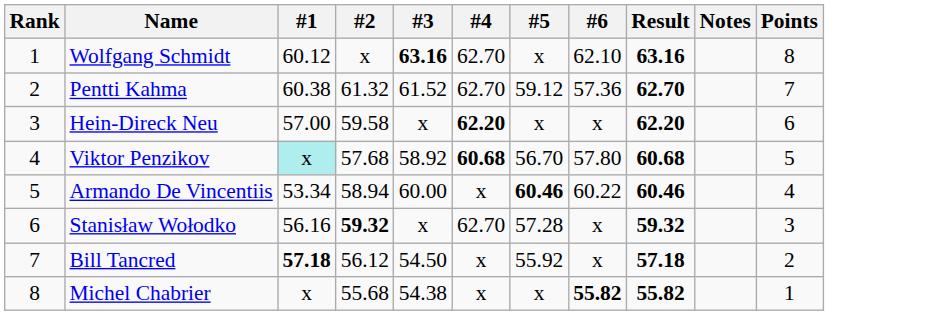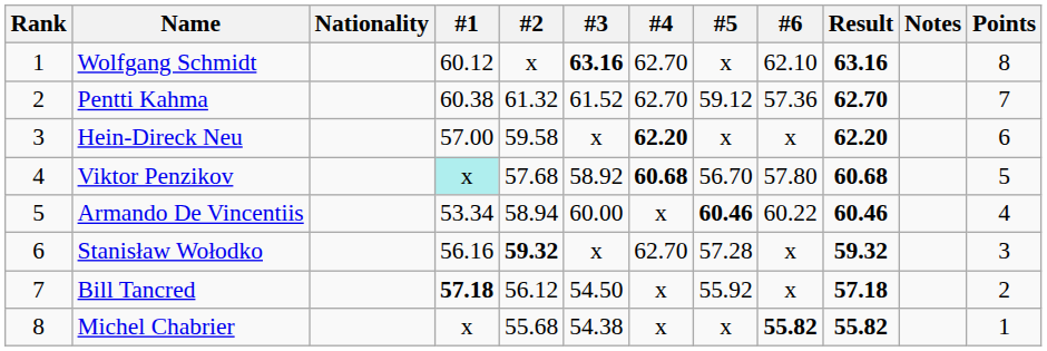 <table class="wikitable sortable" style="text-align:center">
 <tr>
 <th>Rank</th>
 <th>Name</th>
+<th>Nationality</th>
 <th>#1</th>
 <th>#2</th>
 <th>#3</th>
 <th>#4</th>
 <th>#5</th>
 <th>#6</th>
 <th>Result</th>
 <th>Notes</th>
 <th>Points</th>
 </tr>
 <tr>
 <td>1</td>
 <td align=left><a href='#'>Wolfgang Schmidt</a></td>
+<td align=left></td>
 <td>60.12</td>
 <td>x</td>
 <td><strong>63.16</strong></td>
 <td>62.70</td>
 <td>x</td>
 <td>62.10</td>
 <td><strong>63.16</strong></td>
 <td></td>
 <td>8</td>
 </tr>
 <tr>
 <td>2</td>
 <td align=left><a href='#'>Pentti Kahma</a></td>
+<td align=left></td>
 <td>60.38</td>
 <td>61.32</td>
 <td>61.52</td>
 <td>62.70</td>
 <td>59.12</td>
 <td>57.36</td>
 <td><strong>62.70</strong></td>
 <td></td>
 <td>7</td>
 </tr>
 <tr>
 <td>3</td>
 <td align=left><a href='#'>Hein-Direck Neu</a></td>
+<td align=left></td>
 <td>57.00</td>
 <td>59.58</td>
 <td>x</td>
 <td><strong>62.20</strong></td>
 <td>x</td>
 <td>x</td>
 <td><strong>62.20</strong></td>
 <td></td>
 <td>6</td>
 </tr>
 <tr>
 <td>4</td>
 <td align=left><a href='#'>Viktor Penzikov</a></td>
+<td align=left></td>
 <td style="background: paleturquoise;">x</td>
 <td>57.68</td>
 <td>58.92</td>
 <td><strong>60.68</strong></td>
 <td>56.70</td>
 <td>57.80</td>
 <td><strong>60.68</strong></td>
 <td></td>
 <td>5</td>
 </tr>
 <tr>
 <td>5</td>
 <td align=left><a href='#'>Armando De Vincentiis</a></td>
+<td align=left></td>
 <td>53.34</td>
 <td>58.94</td>
 <td>60.00</td>
 <td>x</td>
 <td><strong>60.46</strong></td>
 <td>60.22</td>
 <td><strong>60.46</strong></td>
 <td></td>
 <td>4</td>
 </tr>
 <tr>
 <td>6</td>
 <td align=left><a href='#'>Stanisław Wołodko</a></td>
+<td align=left></td>
 <td>56.16</td>
 <td><strong>59.32</strong></td>
 <td>x</td>
 <td>62.70</td>
 <td>57.28</td>
 <td>x</td>
 <td><strong>59.32</strong></td>
 <td></td>
 <td>3</td>
 </tr>
 <tr>
 <td>7</td>
 <td align=left><a href='#'>Bill Tancred</a></td>
+<td align=left></td>
 <td><strong>57.18</strong></td>
 <td>56.12</td>
 <td>54.50</td>
 <td>x</td>
 <td>55.92</td>
 <td>x</td>
 <td><strong>57.18</strong></td>
 <td></td>
 <td>2</td>
 </tr>
 <tr>
 <td>8</td>
 <td align=left><a href='#'>Michel Chabrier</a></td>
+<td align=left></td>
 <td>x</td>
 <td>55.68</td>
 <td>54.38</td>
 <td>x</td>
 <td>x</td>
 <td><strong>55.82</strong></td>
 <td><strong>55.82</strong></td>
 <td></td>
 <td>1</td>
 </tr>
 </table>
